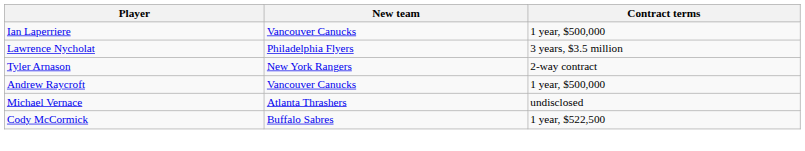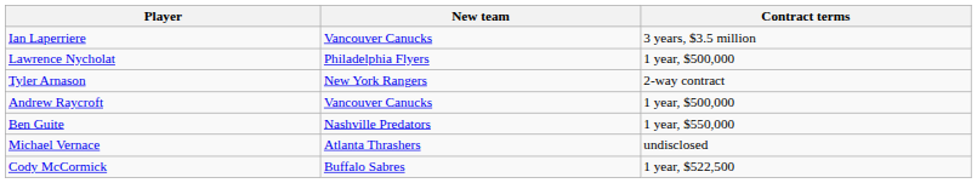 <table class="wikitable" width=90%>
 <tr align="center"  bgcolor="#dddddd">
 <th>Player</th>
 <th>New team</th>
 <th>Contract terms</th>
 </tr>
 <tr>
 <td><a href='#'>Ian Laperriere</a></td>
 <td><a href='#'>Vancouver Canucks</a></td>
-<td>1 year, $500,000</td>
+<td>3 years, $3.5 million</td>
 </tr>
 <tr>
 <td><a href='#'>Lawrence Nycholat</a></td>
 <td><a href='#'>Philadelphia Flyers</a></td>
-<td>3 years, $3.5 million</td>
+<td>1 year, $500,000</td>
 </tr>
 <tr>
 <td><a href='#'>Tyler Arnason</a></td>
 <td><a href='#'>New York Rangers</a></td>
 <td>2-way contract</td>
 </tr>
 <tr>
 <td><a href='#'>Andrew Raycroft</a></td>
 <td><a href='#'>Vancouver Canucks</a></td>
 <td>1 year, $500,000</td>
 </tr>
 <tr>
+<td><a href='#'>Ben Guite</a></td>
+<td><a href='#'>Nashville Predators</a></td>
+<td>1 year, $550,000</td>
+</tr>
+<tr>
 <td><a href='#'>Michael Vernace</a></td>
 <td><a href='#'>Atlanta Thrashers</a></td>
 <td>undisclosed</td>
 </tr>
 <tr>
 <td><a href='#'>Cody McCormick</a></td>
 <td><a href='#'>Buffalo Sabres</a></td>
 <td>1 year, $522,500</td>
 </tr>
 </table>
